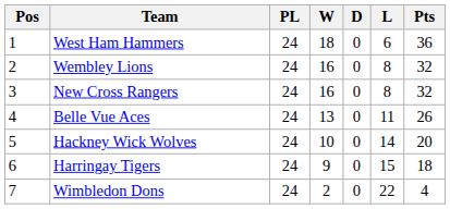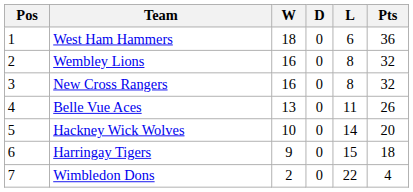 <table class=wikitable width="450" style="background:#FFFFFF;">
 <tr>
 <th>Pos</th>
 <th>Team</th>
-<th>PL</th>
 <th>W</th>
 <th>D</th>
 <th>L</th>
 <th>Pts</th>
 </tr>
 <tr>
 <td>1</td>
 <td><a href='#'>West Ham Hammers</a></td>
-<td align="center">24</td>
 <td align="center">18</td>
 <td align="center">0</td>
 <td align="center">6</td>
 <td align="center">36</td>
 </tr>
 <tr>
 <td>2</td>
 <td><a href='#'>Wembley Lions</a></td>
-<td align="center">24</td>
 <td align="center">16</td>
 <td align="center">0</td>
 <td align="center">8</td>
 <td align="center">32</td>
 </tr>
 <tr>
 <td>3</td>
 <td><a href='#'>New Cross Rangers</a></td>
-<td align="center">24</td>
 <td align="center">16</td>
 <td align="center">0</td>
 <td align="center">8</td>
 <td align="center">32</td>
 </tr>
 <tr>
 <td>4</td>
 <td><a href='#'>Belle Vue Aces</a></td>
-<td align="center">24</td>
 <td align="center">13</td>
 <td align="center">0</td>
 <td align="center">11</td>
 <td align="center">26</td>
 </tr>
 <tr>
 <td>5</td>
 <td><a href='#'>Hackney Wick Wolves</a></td>
-<td align="center">24</td>
 <td align="center">10</td>
 <td align="center">0</td>
 <td align="center">14</td>
 <td align="center">20</td>
 </tr>
 <tr>
 <td>6</td>
 <td><a href='#'>Harringay Tigers</a></td>
-<td align="center">24</td>
 <td align="center">9</td>
 <td align="center">0</td>
 <td align="center">15</td>
 <td align="center">18</td>
 </tr>
 <tr>
 <td>7</td>
 <td><a href='#'>Wimbledon Dons</a></td>
-<td align="center">24</td>
 <td align="center">2</td>
 <td align="center">0</td>
 <td align="center">22</td>
 <td align="center">4</td>
 </tr>
 </table>
